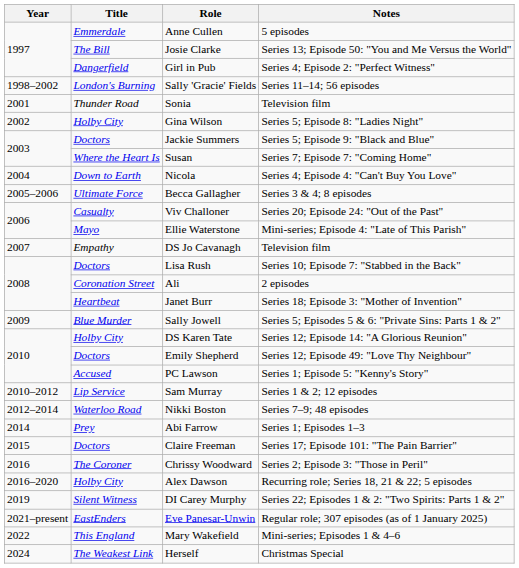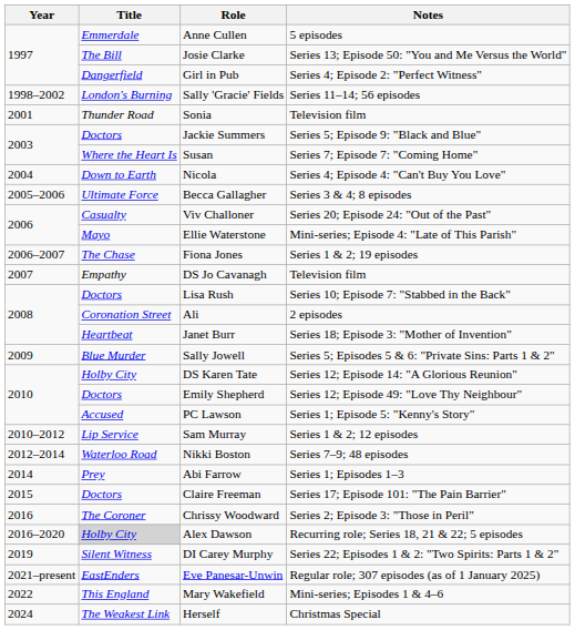 <table class="wikitable">
 <tr>
 <th>Year</th>
 <th>Title</th>
 <th>Role</th>
 <th>Notes</th>
 </tr>
 <tr>
 <td rowspan="3">1997</td>
 <td><em><a href='#'>Emmerdale</a></em></td>
 <td>Anne Cullen</td>
 <td>5 episodes</td>
 </tr>
 <tr>
 <td><em><a href='#'>The Bill</a></em></td>
 <td>Josie Clarke</td>
 <td>Series 13; Episode 50: "You and Me Versus the World"</td>
 </tr>
 <tr>
 <td><em><a href='#'>Dangerfield</a></em></td>
 <td>Girl in Pub</td>
 <td>Series 4; Episode 2: "Perfect Witness"</td>
 </tr>
 <tr>
 <td>1998–2002</td>
 <td><em><a href='#'>London's Burning</a></em></td>
 <td>Sally 'Gracie' Fields</td>
 <td>Series 11–14; 56 episodes</td>
 </tr>
 <tr>
 <td>2001</td>
 <td><em>Thunder Road</em></td>
 <td>Sonia</td>
 <td>Television film</td>
 </tr>
 <tr>
-<td>2002</td>
-<td><em><a href='#'>Holby City</a></em></td>
-<td>Gina Wilson</td>
-<td>Series 5; Episode 8: "Ladies Night"</td>
-</tr>
-<tr>
 <td rowspan="2">2003</td>
 <td><em><a href='#'>Doctors</a></em></td>
 <td>Jackie Summers</td>
 <td>Series 5; Episode 9: "Black and Blue"</td>
 </tr>
 <tr>
 <td><em><a href='#'>Where the Heart Is</a></em></td>
 <td>Susan</td>
 <td>Series 7; Episode 7: "Coming Home"</td>
 </tr>
 <tr>
 <td>2004</td>
 <td><em><a href='#'>Down to Earth</a></em></td>
 <td>Nicola</td>
 <td>Series 4; Episode 4: "Can't Buy You Love"</td>
 </tr>
 <tr>
 <td>2005–2006</td>
 <td><em><a href='#'>Ultimate Force</a></em></td>
 <td>Becca Gallagher</td>
 <td>Series 3 & 4; 8 episodes</td>
 </tr>
 <tr>
 <td rowspan="2">2006</td>
 <td><em><a href='#'>Casualty</a></em></td>
 <td>Viv Challoner</td>
 <td>Series 20; Episode 24: "Out of the Past"</td>
 </tr>
 <tr>
 <td><em><a href='#'>Mayo</a></em></td>
 <td>Ellie Waterstone</td>
 <td>Mini-series; Episode 4: "Late of This Parish"</td>
+</tr>
+<tr>
+<td>2006–2007</td>
+<td><em><a href='#'>The Chase</a></em></td>
+<td>Fiona Jones</td>
+<td>Series 1 & 2; 19 episodes</td>
 </tr>
 <tr>
 <td>2007</td>
 <td><em>Empathy</em></td>
 <td>DS Jo Cavanagh</td>
 <td>Television film</td>
 </tr>
 <tr>
 <td rowspan="3">2008</td>
 <td><em><a href='#'>Doctors</a></em></td>
 <td>Lisa Rush</td>
 <td>Series 10; Episode 7: "Stabbed in the Back"</td>
 </tr>
 <tr>
 <td><em><a href='#'>Coronation Street</a></em></td>
 <td>Ali</td>
 <td>2 episodes</td>
 </tr>
 <tr>
 <td><em><a href='#'>Heartbeat</a></em></td>
 <td>Janet Burr</td>
 <td>Series 18; Episode 3: "Mother of Invention"</td>
 </tr>
 <tr>
 <td>2009</td>
 <td><em><a href='#'>Blue Murder</a></em></td>
 <td>Sally Jowell</td>
 <td>Series 5; Episodes 5 & 6: "Private Sins: Parts 1 & 2"</td>
 </tr>
 <tr>
 <td rowspan="3">2010</td>
 <td><em><a href='#'>Holby City</a></em></td>
 <td>DS Karen Tate</td>
 <td>Series 12; Episode 14: "A Glorious Reunion"</td>
 </tr>
 <tr>
 <td><em><a href='#'>Doctors</a></em></td>
 <td>Emily Shepherd</td>
 <td>Series 12; Episode 49: "Love Thy Neighbour"</td>
 </tr>
 <tr>
 <td><em><a href='#'>Accused</a></em></td>
 <td>PC Lawson</td>
 <td>Series 1; Episode 5: "Kenny's Story"</td>
 </tr>
 <tr>
 <td>2010–2012</td>
 <td><em><a href='#'>Lip Service</a></em></td>
 <td>Sam Murray</td>
 <td>Series 1 & 2; 12 episodes</td>
 </tr>
 <tr>
 <td>2012–2014</td>
 <td><em><a href='#'>Waterloo Road</a></em></td>
 <td>Nikki Boston</td>
 <td>Series 7–9; 48 episodes</td>
 </tr>
 <tr>
 <td>2014</td>
 <td><em><a href='#'>Prey</a></em></td>
 <td>Abi Farrow</td>
 <td>Series 1; Episodes 1–3</td>
 </tr>
 <tr>
 <td>2015</td>
 <td><em><a href='#'>Doctors</a></em></td>
 <td>Claire Freeman</td>
 <td>Series 17; Episode 101: "The Pain Barrier"</td>
 </tr>
 <tr>
 <td>2016</td>
 <td><em><a href='#'>The Coroner</a></em></td>
 <td>Chrissy Woodward</td>
 <td>Series 2; Episode 3: "Those in Peril"</td>
 </tr>
 <tr>
 <td>2016–2020</td>
-<td><em><a href='#'>Holby City</a></em></td>
+<td style="background: lightgrey;"><em><a href='#'>Holby City</a></em></td>
 <td>Alex Dawson</td>
 <td>Recurring role; Series 18, 21 & 22; 5 episodes</td>
 </tr>
 <tr>
 <td>2019</td>
 <td><em><a href='#'>Silent Witness</a></em></td>
 <td>DI Carey Murphy</td>
 <td>Series 22; Episodes 1 & 2: "Two Spirits: Parts 1 & 2"</td>
 </tr>
 <tr>
 <td>2021–present</td>
 <td><em><a href='#'>EastEnders</a></em></td>
 <td><a href='#'>Eve Panesar-Unwin</a></td>
 <td>Regular role; 307 episodes (as of 1 January 2025)</td>
 </tr>
 <tr>
 <td>2022</td>
 <td><em><a href='#'>This England</a></em></td>
 <td>Mary Wakefield</td>
 <td>Mini-series; Episodes 1 & 4–6</td>
 </tr>
 <tr>
 <td>2024</td>
 <td><a href='#'><em>The Weakest Link</em></a></td>
 <td>Herself</td>
 <td>Christmas Special</td>
 </tr>
 </table>
